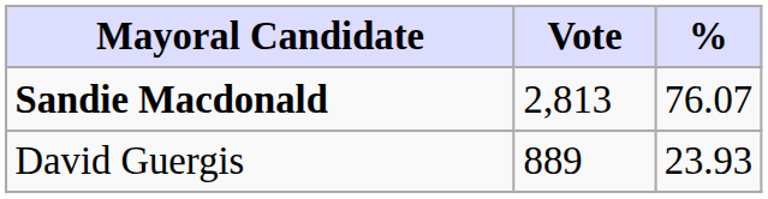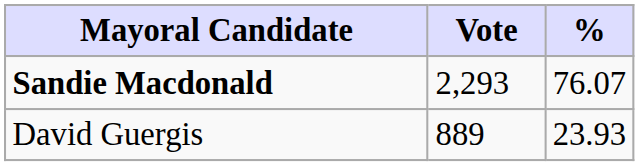 <table class="wikitable">
 <tr>
 <th style="background:#ddf; width:200px;">Mayoral Candidate</th>
 <th style="background:#ddf; width:50px;">Vote</th>
 <th style="background:#ddf; width:30px;">%</th>
 </tr>
 <tr>
 <td><strong>Sandie Macdonald</strong></td>
-<td>2,813</td>
+<td>2,293</td>
 <td>76.07</td>
 </tr>
 <tr>
 <td>David Guergis</td>
 <td>889</td>
 <td>23.93</td>
 </tr>
 </table>
